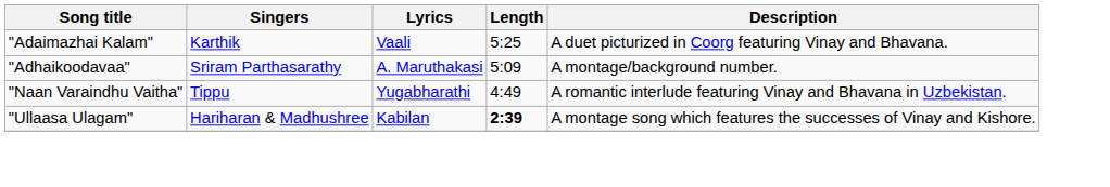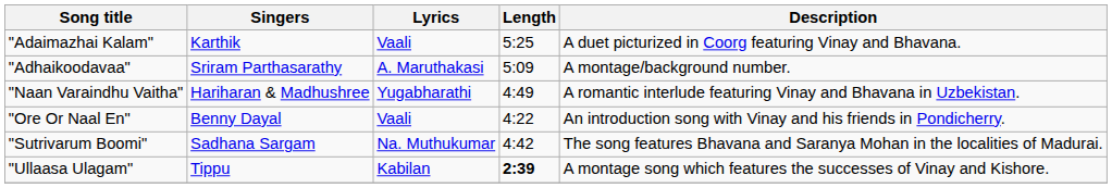 <table class="wikitable">
 <tr>
 <th>Song title</th>
 <th>Singers</th>
 <th>Lyrics</th>
 <th>Length</th>
 <th>Description</th>
 </tr>
 <tr>
 <td>"Adaimazhai Kalam"</td>
 <td><a href='#'>Karthik</a></td>
 <td><a href='#'>Vaali</a></td>
 <td>5:25</td>
 <td>A duet picturized in <a href='#'>Coorg</a> featuring Vinay and Bhavana.</td>
 </tr>
 <tr>
 <td>"Adhaikoodavaa"</td>
 <td><a href='#'>Sriram Parthasarathy</a></td>
 <td><a href='#'>A. Maruthakasi</a></td>
 <td>5:09</td>
 <td>A montage/background number.</td>
 </tr>
 <tr>
 <td>"Naan Varaindhu Vaitha"</td>
-<td><a href='#'>Tippu</a></td>
+<td><a href='#'>Hariharan</a> & <a href='#'>Madhushree</a></td>
 <td><a href='#'>Yugabharathi</a></td>
 <td>4:49</td>
 <td>A romantic interlude featuring Vinay and Bhavana in <a href='#'>Uzbekistan</a>. </td>
 </tr>
 <tr>
+<td>"Ore Or Naal En"</td>
+<td><a href='#'>Benny Dayal</a></td>
+<td><a href='#'>Vaali</a></td>
+<td>4:22</td>
+<td>An introduction song with Vinay and his friends in <a href='#'>Pondicherry</a>.</td>
+</tr>
+<tr>
+<td>"Sutrivarum Boomi"</td>
+<td><a href='#'>Sadhana Sargam</a></td>
+<td><a href='#'>Na. Muthukumar</a></td>
+<td>4:42</td>
+<td>The song features Bhavana and Saranya Mohan in the localities of Madurai.</td>
+</tr>
+<tr>
 <td>"Ullaasa Ulagam"</td>
-<td><a href='#'>Hariharan</a> & <a href='#'>Madhushree</a></td>
+<td><a href='#'>Tippu</a></td>
 <td><a href='#'>Kabilan</a></td>
 <td><strong>2:39</strong></td>
 <td>A montage song which features the successes of Vinay and Kishore.</td>
 </tr>
 <tr>
 </tr>
 </table>
